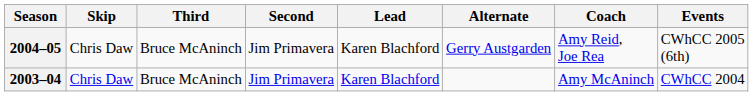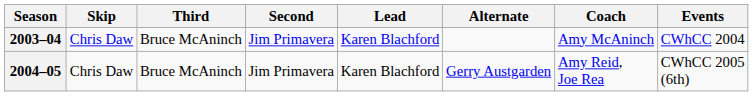 <table class="wikitable">
 <tr>
 <th scope="col" width=60>Season</th>
 <th scope="col">Skip</th>
 <th scope="col">Third</th>
 <th scope="col">Second</th>
 <th scope="col">Lead</th>
 <th scope="col">Alternate</th>
 <th scope="col">Coach</th>
 <th scope="col">Events</th>
 </tr>
 <tr>
+<th scope="row">2003–04</th>
+<td><a href='#'>Chris Daw</a></td>
+<td>Bruce McAninch</td>
+<td><a href='#'>Jim Primavera</a></td>
+<td><a href='#'>Karen Blachford</a></td>
+<td></td>
+<td><a href='#'>Amy McAninch</a></td>
+<td><a href='#'>CWhCC</a> 2004 <br> </td>
+</tr>
+<tr>
 <th scope="row">2004–05</th>
 <td>Chris Daw</td>
 <td>Bruce McAninch</td>
 <td>Jim Primavera</td>
 <td>Karen Blachford</td>
 <td><a href='#'>Gerry Austgarden</a></td>
 <td><a href='#'>Amy Reid</a>,<br><a href='#'>Joe Rea</a></td>
 <td>CWhCC 2005 <br> (6th)</td>
 </tr>
-<tr>
-<th scope="row">2003–04</th>
-<td><a href='#'>Chris Daw</a></td>
-<td>Bruce McAninch</td>
-<td><a href='#'>Jim Primavera</a></td>
-<td><a href='#'>Karen Blachford</a></td>
-<td></td>
-<td><a href='#'>Amy McAninch</a></td>
-<td><a href='#'>CWhCC</a> 2004 <br> </td>
-</tr>
 </table>
